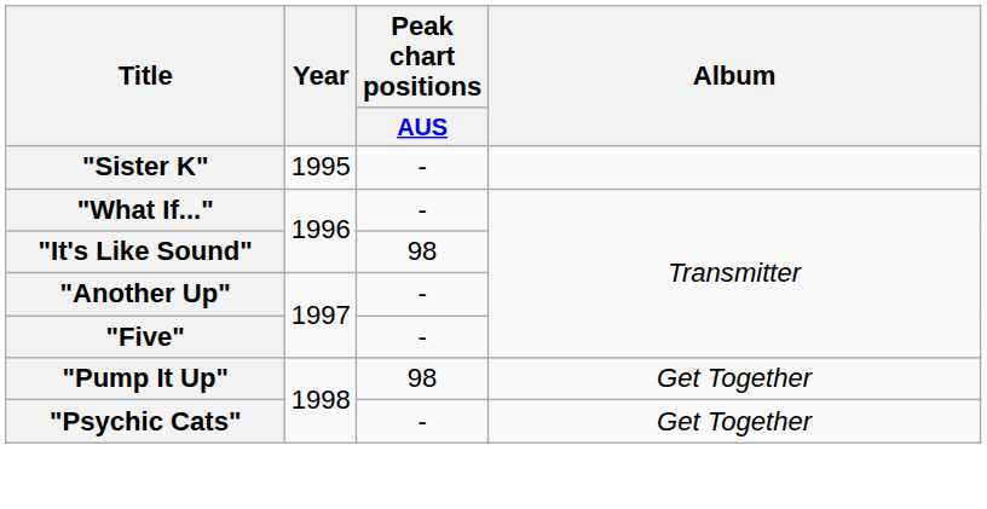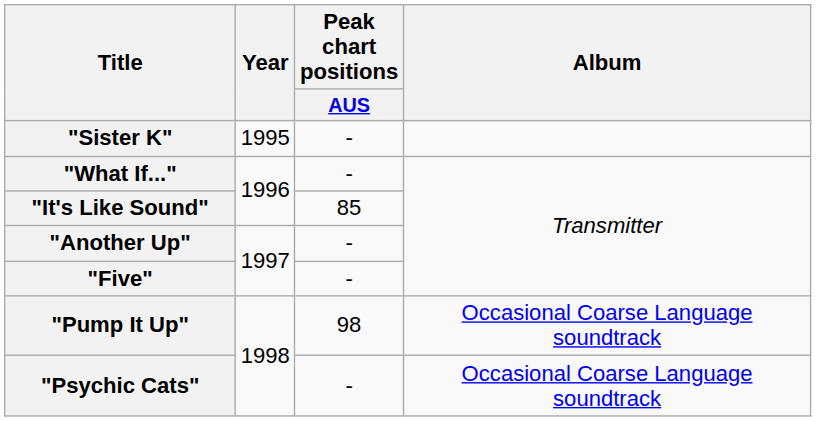 <table class="wikitable plainrowheaders" style="text-align:center;">
 <tr>
 <th scope="col" rowspan="2" style="width:10em;">Title</th>
 <th scope="col" rowspan="2" style="width:1em;">Year</th>
 <th scope="col" colspan="1">Peak chart positions</th>
 <th scope="col" rowspan="2" style="width:18em;">Album</th>
 </tr>
 <tr>
 <th scope="col" style="width:3em;font-size:90%;"><a href='#'>AUS</a><br></th>
 </tr>
 <tr>
 <th scope="row">"Sister K"</th>
 <td>1995</td>
 <td>-</td>
 <td></td>
 </tr>
 <tr>
 <th scope="row">"What If..."</th>
 <td rowspan="2">1996</td>
 <td>-</td>
 <td rowspan="4"><em>Transmitter</em></td>
 </tr>
 <tr>
 <th scope="row">"It's Like Sound"</th>
-<td>98</td>
+<td>85</td>
 </tr>
 <tr>
 <th scope="row">"Another Up"</th>
 <td rowspan="2">1997</td>
 <td>-</td>
 </tr>
 <tr>
 <th scope="row">"Five"</th>
 <td>-</td>
 </tr>
 <tr>
 <th scope="row">"Pump It Up"</th>
 <td rowspan="2">1998</td>
 <td>98</td>
-<td><em>Get Together</em></td>
+<td><a href='#'>Occasional Coarse Language soundtrack</a></td>
 </tr>
 <tr>
 <th scope="row">"Psychic Cats"</th>
 <td>-</td>
-<td><em>Get Together</em></td>
+<td><a href='#'>Occasional Coarse Language soundtrack</a></td>
 </tr>
 </table>
